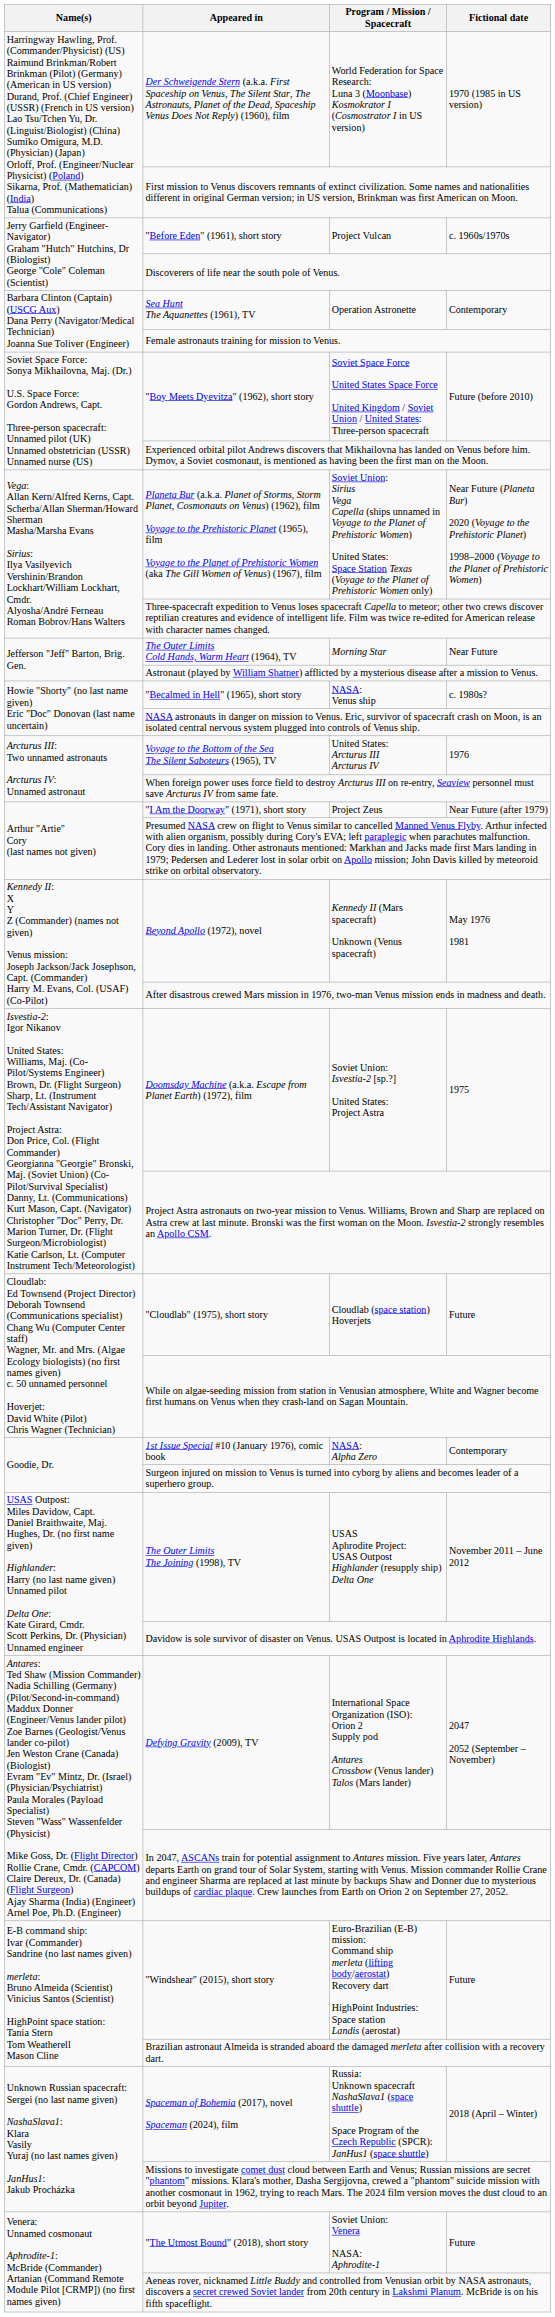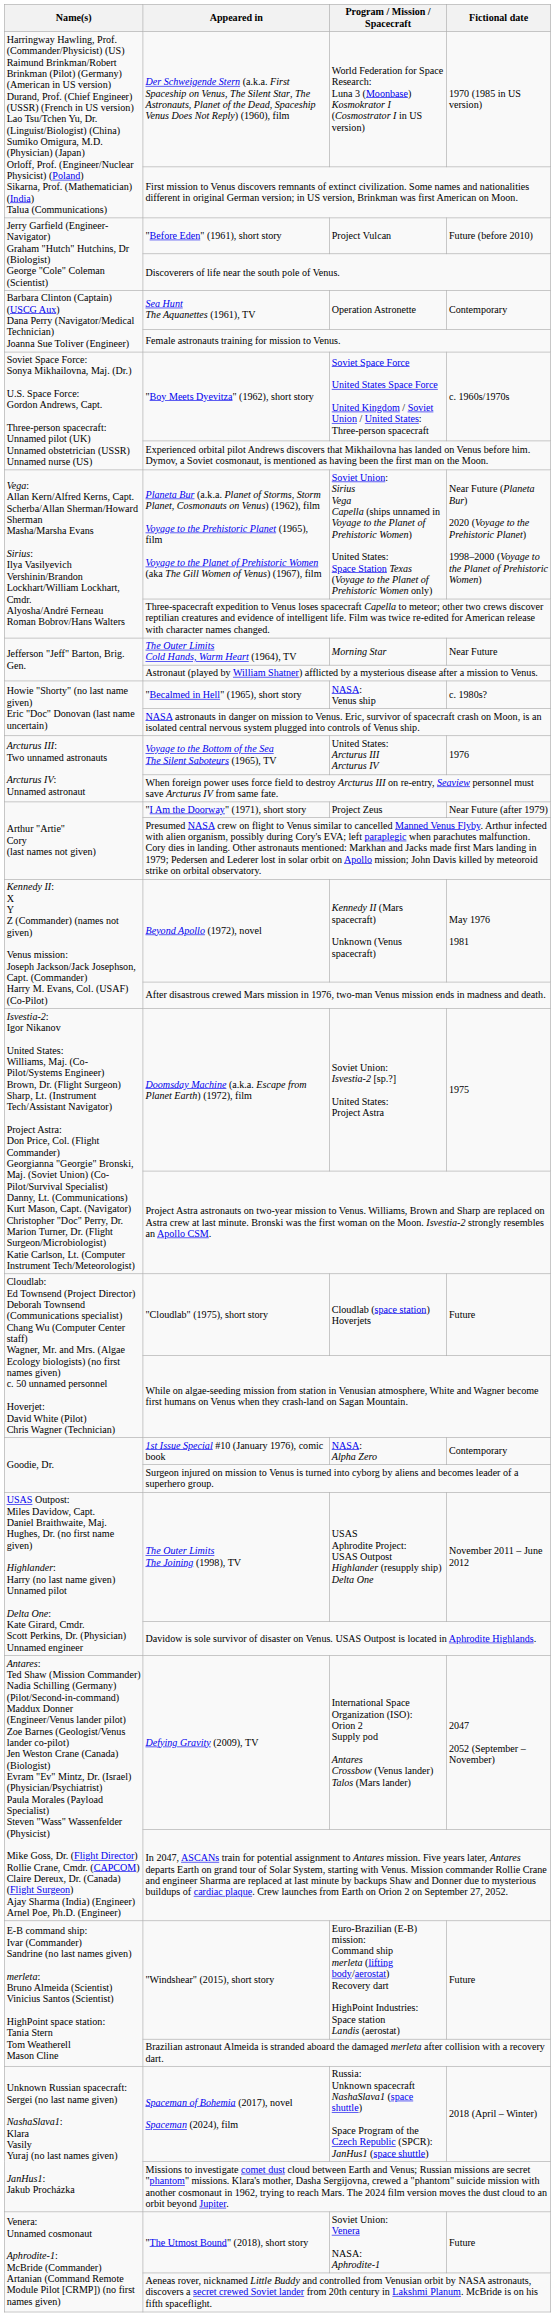 <table Class="wikitable">
 <tr>
 <th>Name(s)</th>
 <th>Appeared in</th>
 <th>Program / Mission / Spacecraft</th>
 <th>Fictional date</th>
 </tr>
 <tr>
 <td rowspan="2">Harringway Hawling, Prof. (Commander/Physicist) (US)<br>Raimund Brinkman/Robert Brinkman (Pilot) (Germany) (American in US version)<br>Durand, Prof. (Chief Engineer) (USSR) (French in US version)<br>Lao Tsu/Tchen Yu, Dr. (Linguist/Biologist) (China)<br>Sumiko Omigura, M.D. (Physician) (Japan)<br>Orloff, Prof. (Engineer/Nuclear Physicist) (<a href='#'>Poland</a>)<br>Sikarna, Prof. (Mathematician) (<a href='#'>India</a>)<br>Talua (Communications)</td>
 <td><em><a href='#'>Der Schweigende Stern</a></em> (a.k.a. <em>First Spaceship on Venus</em>, <em>The Silent Star</em>, <em>The Astronauts</em>, <em>Planet of the Dead</em>, <em>Spaceship Venus Does Not Reply</em>) (1960), film</td>
 <td>World Federation for Space Research:<br>Luna 3 (<a href='#'>Moonbase</a>)<br><em>Kosmokrator I</em> (<em>Cosmostrator I</em> in US version)</td>
 <td>1970 (1985 in US version)</td>
 </tr>
 <tr>
 <td colspan="3">First mission to Venus discovers remnants of extinct civilization. Some names and nationalities different in original German version; in US version, Brinkman was first American on Moon.</td>
 </tr>
 <tr>
 <td rowspan="2">Jerry Garfield (Engineer-Navigator)<br>Graham "Hutch" Hutchins, Dr (Biologist)<br>George "Cole" Coleman (Scientist)</td>
 <td>"<a href='#'>Before Eden</a>" (1961), short story</td>
 <td>Project Vulcan</td>
-<td>c. 1960s/1970s</td>
+<td>Future (before 2010)</td>
 </tr>
 <tr>
 <td colspan="3">Discoverers of life near the south pole of Venus.</td>
 </tr>
 <tr>
 <td rowspan="2">Barbara Clinton (Captain) (<a href='#'>USCG Aux</a>)<br>Dana Perry (Navigator/Medical Technician)<br>Joanna Sue Toliver (Engineer)</td>
 <td><em><a href='#'>Sea Hunt</a></em><br><em>The Aquanettes</em> (1961), TV</td>
 <td>Operation Astronette</td>
 <td>Contemporary</td>
 </tr>
 <tr>
 <td colspan="3">Female astronauts training for mission to Venus.</td>
 </tr>
 <tr>
 <td rowspan="2">Soviet Space Force:<br>Sonya Mikhailovna, Maj. (Dr.)<br><br>U.S. Space Force:<br>Gordon Andrews, Capt.<br><br>Three-person spacecraft:<br>Unnamed pilot (UK)<br>Unnamed obstetrician (USSR)<br>Unnamed nurse (US)</td>
 <td>"<a href='#'>Boy Meets Dyevitza</a>" (1962), short story</td>
 <td><a href='#'>Soviet Space Force</a><br><br><a href='#'>United States Space Force</a><br><br><a href='#'>United Kingdom</a> / <a href='#'>Soviet Union</a> / <a href='#'>United States</a>:<br>Three-person spacecraft</td>
-<td>Future (before 2010)</td>
+<td>c. 1960s/1970s</td>
 </tr>
 <tr>
 <td colspan="3">Experienced orbital pilot Andrews discovers that Mikhailovna has landed on Venus before him. Dymov, a Soviet cosmonaut, is mentioned as having been the first man on the Moon.</td>
 </tr>
 <tr>
 <td rowspan="2"><em>Vega</em>:<br>Allan Kern/Alfred Kerns, Capt.<br>Scherba/Allan Sherman/Howard Sherman<br>Masha/Marsha Evans<br><br><em>Sirius</em>:<br>Ilya Vasilyevich Vershinin/Brandon Lockhart/William Lockhart, Cmdr.<br>Alyosha/André Ferneau<br>Roman Bobrov/Hans Walters</td>
 <td><em><a href='#'>Planeta Bur</a></em> (a.k.a. <em>Planet of Storms</em>, <em>Storm Planet</em>, <em>Cosmonauts on Venus</em>) (1962), film<br><br><em><a href='#'>Voyage to the Prehistoric Planet</a></em> (1965), film<br><br><em><a href='#'>Voyage to the Planet of Prehistoric Women</a></em> (aka <em>The Gill Women of Venus</em>) (1967), film</td>
 <td><a href='#'>Soviet Union</a>:<br><em>Sirius</em><br><em>Vega</em><br><em>Capella</em> (ships unnamed in <em>Voyage to the Planet of Prehistoric Women</em>)<br><br>United States:<br><a href='#'>Space Station</a> <em>Texas</em> (<em>Voyage to the Planet of Prehistoric Women</em> only)</td>
 <td>Near Future (<em>Planeta Bur</em>)<br><br>2020 (<em>Voyage to the Prehistoric Planet</em>)<br><br>1998–2000 (<em>Voyage to the Planet of Prehistoric Women</em>)</td>
 </tr>
 <tr>
 <td colspan="3">Three-spacecraft expedition to Venus loses spacecraft <em>Capella</em> to meteor; other two crews discover reptilian creatures and evidence of intelligent life. Film was twice re-edited for American release with character names changed.</td>
 </tr>
 <tr>
 <td rowspan="2">Jefferson "Jeff" Barton, Brig. Gen.</td>
 <td><em><a href='#'>The Outer Limits</a></em><br><em><a href='#'>Cold Hands, Warm Heart</a></em> (1964), TV</td>
 <td><em>Morning Star</em></td>
 <td>Near Future</td>
 </tr>
 <tr>
 <td colspan="3">Astronaut (played by <a href='#'>William Shatner</a>) afflicted by a mysterious disease after a mission to Venus.</td>
 </tr>
 <tr>
 <td rowspan="2">Howie "Shorty" (no last name given)<br>Eric "Doc" Donovan (last name uncertain)</td>
 <td>"<a href='#'>Becalmed in Hell</a>" (1965), short story</td>
 <td><a href='#'>NASA</a>:<br>Venus ship</td>
 <td>c. 1980s?</td>
 </tr>
 <tr>
 <td colspan="3"><a href='#'>NASA</a> astronauts in danger on mission to Venus. Eric, survivor of spacecraft crash on Moon, is an isolated central nervous system plugged into controls of Venus ship.</td>
 </tr>
 <tr>
 <td rowspan="2"><em>Arcturus III</em>:<br>Two unnamed astronauts<br><br><em>Arcturus IV</em>:<br>Unnamed astronaut</td>
 <td><em><a href='#'>Voyage to the Bottom of the Sea</a></em><br><em><a href='#'>The Silent Saboteurs</a></em> (1965), TV</td>
 <td>United States:<br><em>Arcturus III</em><br><em>Arcturus IV</em></td>
 <td>1976</td>
 </tr>
 <tr>
 <td colspan="3">When foreign power uses force field to destroy <em>Arcturus III</em> on re-entry, <em><a href='#'>Seaview</a></em> personnel must save <em>Arcturus IV</em> from same fate.</td>
 </tr>
 <tr>
 <td rowspan="2">Arthur "Artie"<br>Cory<br>(last names not given)</td>
 <td>"<a href='#'>I Am the Doorway</a>" (1971), short story</td>
 <td>Project Zeus</td>
 <td>Near Future (after 1979)</td>
 </tr>
 <tr>
 <td colspan="3">Presumed <a href='#'>NASA</a> crew on flight to Venus similar to cancelled <a href='#'>Manned Venus Flyby</a>. Arthur infected with alien organism, possibly during Cory's EVA; left <a href='#'>paraplegic</a> when parachutes malfunction. Cory dies in landing. Other astronauts mentioned: Markhan and Jacks made first Mars landing in 1979; Pedersen and Lederer lost in solar orbit on <a href='#'>Apollo</a> mission; John Davis killed by meteoroid strike on orbital observatory.</td>
 </tr>
 <tr>
 <td rowspan="2"><em>Kennedy II</em>:<br>X<br>Y<br>Z (Commander) (names not given)<br><br>Venus mission:<br>Joseph Jackson/Jack Josephson, Capt. (Commander)<br>Harry M. Evans, Col. (USAF) (Co-Pilot)</td>
 <td><em><a href='#'>Beyond Apollo</a></em> (1972), novel</td>
 <td><em>Kennedy II</em> (Mars spacecraft)<br><br>Unknown (Venus spacecraft)</td>
 <td>May 1976<br><br>1981</td>
 </tr>
 <tr>
 <td colspan="3">After disastrous crewed Mars mission in 1976, two-man Venus mission ends in madness and death.</td>
 </tr>
 <tr>
 <td rowspan="2"><em>Isvestia-2</em>:<br>Igor Nikanov<br><br>United States:<br>Williams, Maj. (Co-Pilot/Systems Engineer)<br>Brown, Dr. (Flight Surgeon)<br>Sharp, Lt. (Instrument Tech/Assistant Navigator)<br><br>Project Astra:<br>Don Price, Col. (Flight Commander)<br>Georgianna "Georgie" Bronski, Maj. (Soviet Union) (Co-Pilot/Survival Specialist)<br>Danny, Lt. (Communications)<br>Kurt Mason, Capt. (Navigator)<br>Christopher "Doc" Perry, Dr.<br>Marion Turner, Dr. (Flight Surgeon/Microbiologist)<br>Katie Carlson, Lt. (Computer Instrument Tech/Meteorologist)</td>
 <td><em><a href='#'>Doomsday Machine</a></em> (a.k.a. <em>Escape from Planet Earth</em>) (1972), film</td>
 <td>Soviet Union:<br><em>Isvestia-2</em> [sp.?]<br><br>United States:<br>Project Astra</td>
 <td>1975</td>
 </tr>
 <tr>
 <td colspan="3">Project Astra astronauts on two-year mission to Venus. Williams, Brown and Sharp are replaced on Astra crew at last minute. Bronski was the first woman on the Moon. <em>Isvestia-2</em> strongly resembles an <a href='#'>Apollo CSM</a>.</td>
 </tr>
 <tr>
 <td rowspan="2">Cloudlab:<br>Ed Townsend (Project Director)<br>Deborah Townsend (Communications specialist)<br>Chang Wu (Computer Center staff)<br>Wagner, Mr. and Mrs. (Algae Ecology biologists) (no first names given)<br>c. 50 unnamed personnel<br><br>Hoverjet:<br>David White (Pilot)<br>Chris Wagner (Technician)</td>
 <td>"Cloudlab" (1975), short story</td>
 <td>Cloudlab (<a href='#'>space station</a>)<br>Hoverjets</td>
 <td>Future</td>
 </tr>
 <tr>
 <td colspan="3">While on algae-seeding mission from station in Venusian atmosphere, White and Wagner become first humans on Venus when they crash-land on Sagan Mountain.</td>
 </tr>
 <tr>
 <td rowspan="2">Goodie, Dr.</td>
 <td><em><a href='#'>1st Issue Special</a></em> #10 (January 1976), comic book</td>
 <td><a href='#'>NASA</a>:<br><em>Alpha Zero</em></td>
 <td>Contemporary</td>
 </tr>
 <tr>
 <td colspan="3">Surgeon injured on mission to Venus is turned into cyborg by aliens and becomes leader of a superhero group.</td>
 </tr>
 <tr>
 <td rowspan="2"><a href='#'>USAS</a> Outpost:<br>Miles Davidow, Capt.<br>Daniel Braithwaite, Maj.<br>Hughes, Dr. (no first name given)<br><br><em>Highlander</em>:<br>Harry (no last name given)<br>Unnamed pilot<br><br><em>Delta One</em>:<br>Kate Girard, Cmdr.<br>Scott Perkins, Dr. (Physician)<br>Unnamed engineer</td>
 <td><em><a href='#'>The Outer Limits</a></em><br><em><a href='#'>The Joining</a></em> (1998), TV</td>
 <td>USAS<br>Aphrodite Project:<br>USAS Outpost<br><em>Highlander</em> (resupply ship)<br><em>Delta One</em></td>
 <td>November 2011 – June 2012</td>
 </tr>
 <tr>
 <td colspan="3">Davidow is sole survivor of disaster on Venus. USAS Outpost is located in <a href='#'>Aphrodite Highlands</a>.</td>
 </tr>
 <tr>
 <td rowspan="2"><em>Antares</em>:<br>Ted Shaw (Mission Commander)<br>Nadia Schilling (Germany) (Pilot/Second-in-command)<br>Maddux Donner (Engineer/Venus lander pilot)<br>Zoe Barnes (Geologist/Venus lander co-pilot)<br>Jen Weston Crane (Canada) (Biologist)<br>Evram "Ev" Mintz, Dr. (Israel) (Physician/Psychiatrist)<br>Paula Morales (Payload Specialist)<br>Steven "Wass" Wassenfelder (Physicist)<br><br>Mike Goss, Dr. (<a href='#'>Flight Director</a>)<br>Rollie Crane, Cmdr. (<a href='#'>CAPCOM</a>)<br>Claire Dereux, Dr. (Canada) (<a href='#'>Flight Surgeon</a>)<br>Ajay Sharma (India) (Engineer)<br>Arnel Poe, Ph.D. (Engineer)</td>
 <td><em><a href='#'>Defying Gravity</a></em> (2009), TV</td>
 <td>International Space Organization (ISO):<br>Orion 2<br>Supply pod<br><br><em>Antares</em><br><em>Crossbow</em> (Venus lander)<br><em>Talos</em> (Mars lander)</td>
 <td>2047<br><br>2052 (September – November)</td>
 </tr>
 <tr>
 <td colspan="3">In 2047, <a href='#'>ASCANs</a> train for potential assignment to <em>Antares</em> mission. Five years later, <em>Antares</em> departs Earth on grand tour of Solar System, starting with Venus. Mission commander Rollie Crane and engineer Sharma are replaced at last minute by backups Shaw and Donner due to mysterious buildups of <a href='#'>cardiac plaque</a>. Crew launches from Earth on Orion 2 on September 27, 2052.</td>
 </tr>
 <tr>
 <td rowspan="2">E-B command ship:<br>Ivar (Commander)<br>Sandrine (no last names given)<br><br><em>merleta</em>:<br>Bruno Almeida (Scientist)<br>Vinicius Santos (Scientist)<br><br>HighPoint space station:<br>Tania Stern<br>Tom Weatherell<br>Mason Cline</td>
 <td>"Windshear" (2015), short story</td>
 <td>Euro-Brazilian (E-B) mission:<br>Command ship<br><em>merleta</em> (<a href='#'>lifting body</a>/<a href='#'>aerostat</a>)<br>Recovery dart<br><br>HighPoint Industries:<br>Space station<br><em>Landis</em> (aerostat)</td>
 <td>Future</td>
 </tr>
 <tr>
 <td colspan="3">Brazilian astronaut Almeida is stranded aboard the damaged <em>merleta</em> after collision with a recovery dart.</td>
 </tr>
 <tr>
 <td rowspan="2">Unknown Russian spacecraft:<br>Sergei (no last name given)<br><br><em>NashaSlava1</em>:<br>Klara<br>Vasily<br>Yuraj (no last names given)<br><br><em>JanHus1</em>:<br>Jakub Procházka</td>
 <td><em><a href='#'>Spaceman of Bohemia</a></em> (2017), novel<br><br><em><a href='#'>Spaceman</a></em> (2024), film</td>
 <td>Russia:<br>Unknown spacecraft<br><em>NashaSlava1</em> (<a href='#'>space shuttle</a>)<br><br>Space Program of the <a href='#'>Czech Republic</a> (SPCR):<br><em>JanHus1</em> (<a href='#'>space shuttle</a>)</td>
 <td>2018 (April – Winter)</td>
 </tr>
 <tr>
 <td colspan="3">Missions to investigate <a href='#'>comet dust</a> cloud between Earth and Venus; Russian missions are secret "<a href='#'>phantom</a>" missions. Klara's mother, Dasha Sergijovna, crewed a "phantom" suicide mission with another cosmonaut in 1962, trying to reach Mars. The 2024 film version moves the dust cloud to an orbit beyond <a href='#'>Jupiter</a>.</td>
 </tr>
 <tr>
 <td rowspan="2">Venera:<br>Unnamed cosmonaut<br><br><em>Aphrodite-1</em>:<br>McBride (Commander)<br>Artanian (Command Remote Module Pilot [CRMP]) (no first names given)</td>
 <td>"<a href='#'>The Utmost Bound</a>" (2018), short story</td>
 <td>Soviet Union:<br><a href='#'>Venera</a><br><br>NASA:<br><em>Aphrodite-1</em></td>
 <td>Future</td>
 </tr>
 <tr>
 <td colspan="3">Aeneas rover, nicknamed <em>Little Buddy</em> and controlled from Venusian orbit by NASA astronauts, discovers a <a href='#'>secret crewed Soviet lander</a> from 20th century in <a href='#'>Lakshmi Planum</a>. McBride is on his fifth spaceflight.</td>
 </tr>
 </table>
